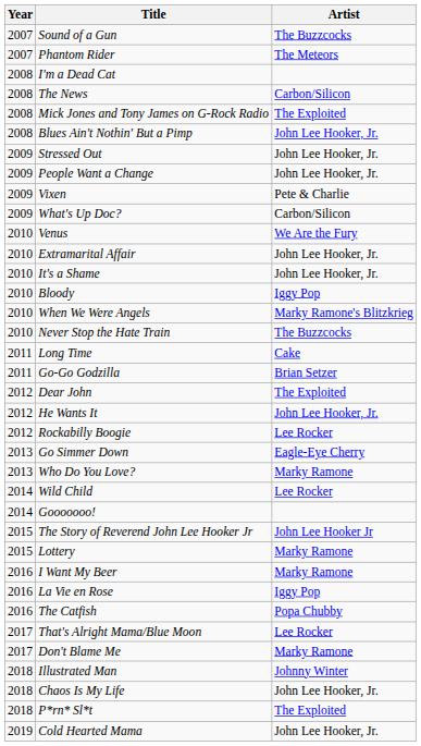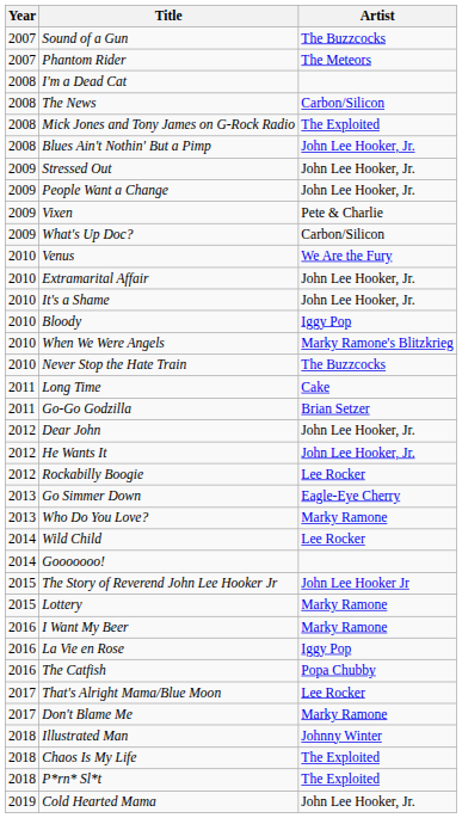 <table class="wikitable">
 <tr>
 <th>Year</th>
 <th>Title</th>
 <th>Artist</th>
 </tr>
 <tr>
 <td>2007</td>
 <td><em>Sound of a Gun</em></td>
 <td><a href='#'>The Buzzcocks</a></td>
 </tr>
 <tr>
 <td>2007</td>
 <td><em>Phantom Rider</em></td>
 <td><a href='#'>The Meteors</a></td>
 </tr>
 <tr>
 <td>2008</td>
 <td><em>I'm a Dead Cat</em></td>
 <td></td>
 </tr>
 <tr>
 <td>2008</td>
 <td><em>The News</em></td>
 <td><a href='#'>Carbon/Silicon</a></td>
 </tr>
 <tr>
 <td>2008</td>
 <td><em>Mick Jones and Tony James on G-Rock Radio</em></td>
 <td><a href='#'>The Exploited</a></td>
 </tr>
 <tr>
 <td>2008</td>
 <td><em>Blues Ain't Nothin' But a Pimp</em></td>
 <td><a href='#'>John Lee Hooker, Jr.</a></td>
 </tr>
 <tr>
 <td>2009</td>
 <td><em>Stressed Out</em></td>
 <td>John Lee Hooker, Jr.</td>
 </tr>
 <tr>
 <td>2009</td>
 <td><em>People Want a Change</em></td>
 <td>John Lee Hooker, Jr.</td>
 </tr>
 <tr>
 <td>2009</td>
 <td><em>Vixen</em></td>
 <td>Pete & Charlie</td>
 </tr>
 <tr>
 <td>2009</td>
 <td><em>What's Up Doc?</em></td>
 <td>Carbon/Silicon</td>
 </tr>
 <tr>
 <td>2010</td>
 <td><em>Venus</em></td>
 <td><a href='#'>We Are the Fury</a></td>
 </tr>
 <tr>
 <td>2010</td>
 <td><em>Extramarital Affair</em></td>
 <td>John Lee Hooker, Jr.</td>
 </tr>
 <tr>
 <td>2010</td>
 <td><em>It's a Shame</em></td>
 <td>John Lee Hooker, Jr.</td>
 </tr>
 <tr>
 <td>2010</td>
 <td><em>Bloody</em></td>
 <td><a href='#'>Iggy Pop</a></td>
 </tr>
 <tr>
 <td>2010</td>
 <td><em>When We Were Angels</em></td>
 <td><a href='#'>Marky Ramone's Blitzkrieg</a></td>
 </tr>
 <tr>
 <td>2010</td>
 <td><em>Never Stop the Hate Train</em></td>
 <td><a href='#'>The Buzzcocks</a></td>
 </tr>
 <tr>
 <td>2011</td>
 <td><em>Long Time</em></td>
 <td><a href='#'>Cake</a></td>
 </tr>
 <tr>
 <td>2011</td>
 <td><em>Go-Go Godzilla</em></td>
 <td><a href='#'>Brian Setzer</a></td>
 </tr>
 <tr>
 <td>2012</td>
 <td><em>Dear John</em></td>
-<td><a href='#'>The Exploited</a></td>
+<td>John Lee Hooker, Jr.</td>
 </tr>
 <tr>
 <td>2012</td>
 <td><em>He Wants It</em></td>
 <td><a href='#'>John Lee Hooker, Jr.</a></td>
 </tr>
 <tr>
 <td>2012</td>
 <td><em>Rockabilly Boogie</em></td>
 <td><a href='#'>Lee Rocker</a></td>
 </tr>
 <tr>
 <td>2013</td>
 <td><em>Go Simmer Down</em></td>
 <td><a href='#'>Eagle-Eye Cherry</a></td>
 </tr>
 <tr>
 <td>2013</td>
 <td><em>Who Do You Love?</em></td>
 <td><a href='#'>Marky Ramone</a></td>
 </tr>
 <tr>
 <td>2014</td>
 <td><em>Wild Child</em></td>
 <td><a href='#'>Lee Rocker</a></td>
 </tr>
 <tr>
 <td>2014</td>
 <td><em>Gooooooo!</em></td>
 <td></td>
 </tr>
 <tr>
 <td>2015</td>
 <td><em>The Story of Reverend John Lee Hooker Jr</em></td>
 <td><a href='#'>John Lee Hooker Jr</a></td>
 </tr>
 <tr>
 <td>2015</td>
 <td><em>Lottery</em></td>
 <td><a href='#'>Marky Ramone</a></td>
 </tr>
 <tr>
 <td>2016</td>
 <td><em>I Want My Beer</em></td>
 <td><a href='#'>Marky Ramone</a></td>
 </tr>
 <tr>
 <td>2016</td>
 <td><em>La Vie en Rose</em></td>
 <td><a href='#'>Iggy Pop</a></td>
 </tr>
 <tr>
 <td>2016</td>
 <td><em>The Catfish</em></td>
 <td><a href='#'>Popa Chubby</a></td>
 </tr>
 <tr>
 <td>2017</td>
 <td><em>That's Alright Mama/Blue Moon</em></td>
 <td><a href='#'>Lee Rocker</a></td>
 </tr>
 <tr>
 <td>2017</td>
 <td><em>Don't Blame Me</em></td>
 <td><a href='#'>Marky Ramone</a></td>
 </tr>
 <tr>
 <td>2018</td>
 <td><em>Illustrated Man</em></td>
 <td><a href='#'>Johnny Winter</a></td>
 </tr>
 <tr>
 <td>2018</td>
 <td><em>Chaos Is My Life</em></td>
-<td>John Lee Hooker, Jr.</td>
+<td><a href='#'>The Exploited</a></td>
 </tr>
 <tr>
 <td>2018</td>
 <td><em>P*rn* Sl*t</em></td>
 <td><a href='#'>The Exploited</a></td>
 </tr>
 <tr>
 <td>2019</td>
 <td><em>Cold Hearted Mama</em></td>
 <td>John Lee Hooker, Jr.</td>
 </tr>
 </table>
